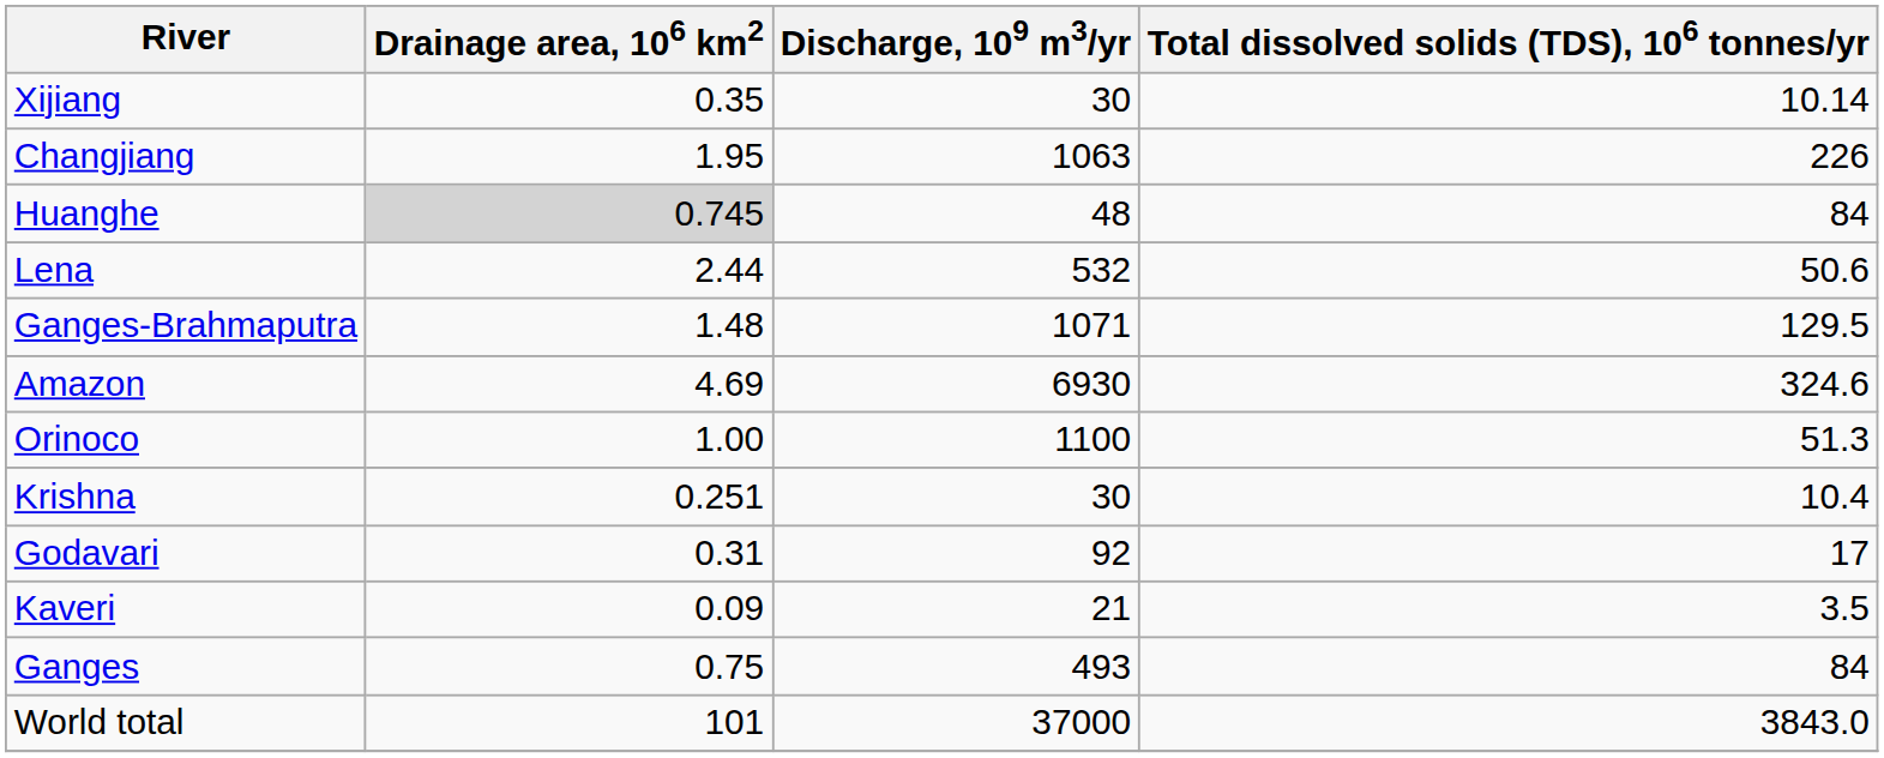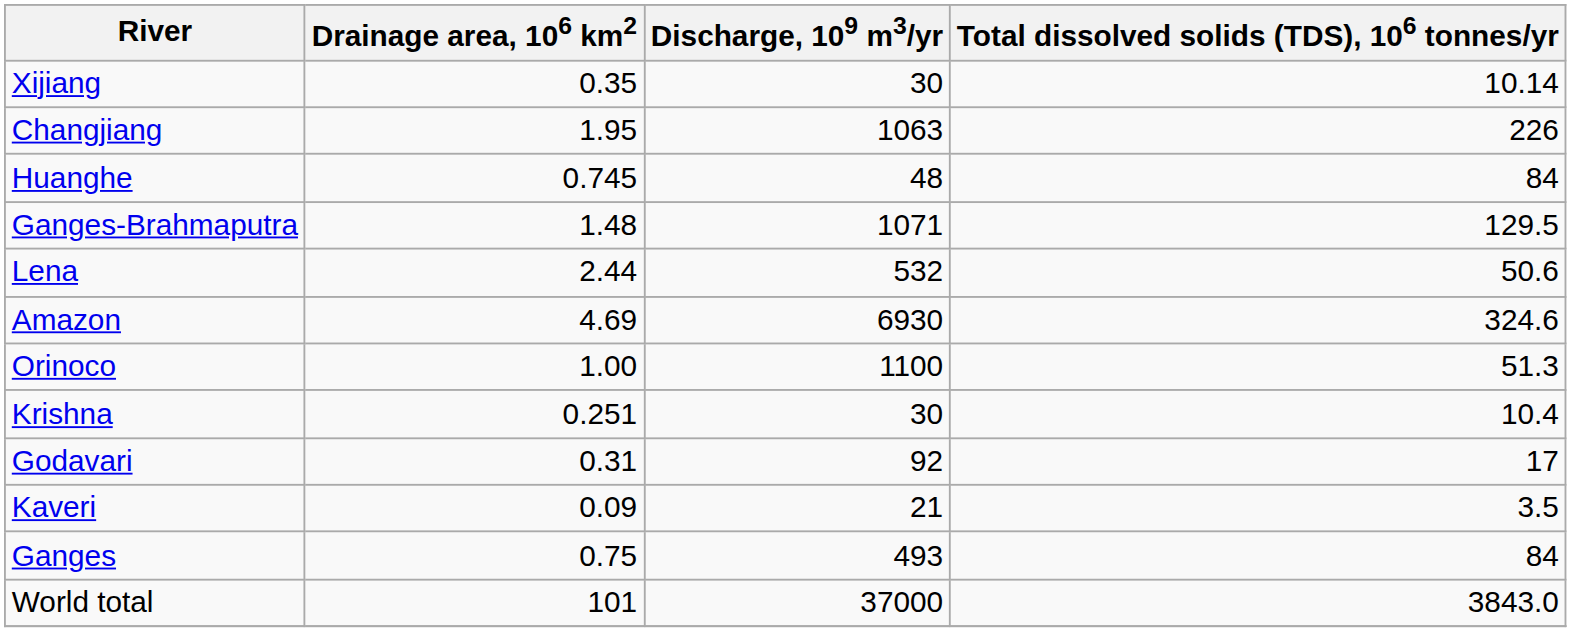 <table class="wikitable sortable">
 <tr>
 <th>River</th>
 <th>Drainage area, 10<sup>6</sup> km<sup>2</sup></th>
 <th>Discharge, 10<sup>9</sup> m<sup>3</sup>/yr</th>
 <th>Total dissolved solids (TDS), 10<sup>6</sup> tonnes/yr</th>
 </tr>
 <tr>
 <td><a href='#'>Xijiang</a></td>
 <td align="right">0.35</td>
 <td align="right">30</td>
 <td align="right">10.14</td>
 </tr>
 <tr>
 <td><a href='#'>Changjiang</a></td>
 <td align="right">1.95</td>
 <td align="right">1063</td>
 <td align="right">226</td>
 </tr>
 <tr>
 <td><a href='#'>Huanghe</a></td>
-<td align="right" style="background: lightgrey;">0.745</td>
+<td align="right">0.745</td>
 <td align="right">48</td>
 <td align="right">84</td>
+</tr>
+<tr>
+<td><a href='#'>Ganges-Brahmaputra</a></td>
+<td align="right">1.48</td>
+<td align="right">1071</td>
+<td align="right">129.5</td>
 </tr>
 <tr>
 <td><a href='#'>Lena</a></td>
 <td align="right">2.44</td>
 <td align="right">532</td>
 <td align="right">50.6</td>
-</tr>
-<tr>
-<td><a href='#'>Ganges-Brahmaputra</a></td>
-<td align="right">1.48</td>
-<td align="right">1071</td>
-<td align="right">129.5</td>
 </tr>
 <tr>
 <td><a href='#'>Amazon</a></td>
 <td align="right">4.69</td>
 <td align="right">6930</td>
 <td align="right">324.6</td>
 </tr>
 <tr>
 <td><a href='#'>Orinoco</a></td>
 <td align="right">1.00</td>
 <td align="right">1100</td>
 <td align="right">51.3</td>
 </tr>
 <tr>
 <td><a href='#'>Krishna</a></td>
 <td align="right">0.251</td>
 <td align="right">30</td>
 <td align="right">10.4</td>
 </tr>
 <tr>
 <td><a href='#'>Godavari</a></td>
 <td align="right">0.31</td>
 <td align="right">92</td>
 <td align="right">17</td>
 </tr>
 <tr>
 <td><a href='#'>Kaveri</a></td>
 <td align="right">0.09</td>
 <td align="right">21</td>
 <td align="right">3.5</td>
 </tr>
 <tr>
 <td><a href='#'>Ganges</a></td>
 <td align="right">0.75</td>
 <td align="right">493</td>
 <td align="right">84</td>
 </tr>
 <tr>
 <td>World total</td>
 <td align="right">101</td>
 <td align="right">37000</td>
 <td align="right">3843.0</td>
 </tr>
 <tr>
 </tr>
 </table>
